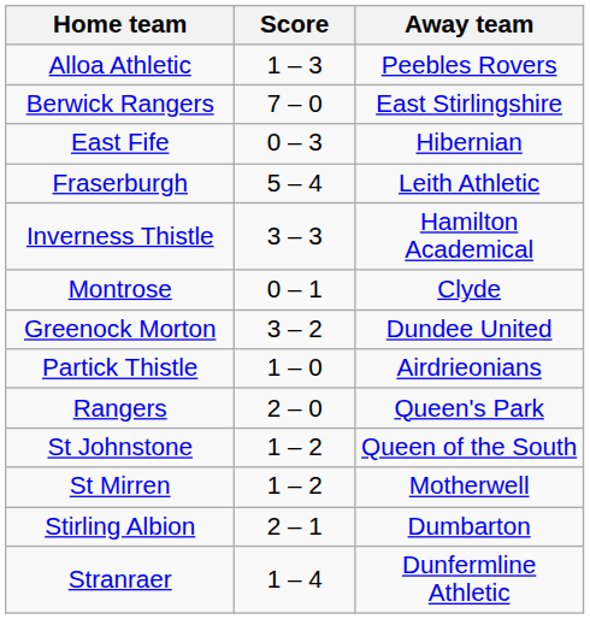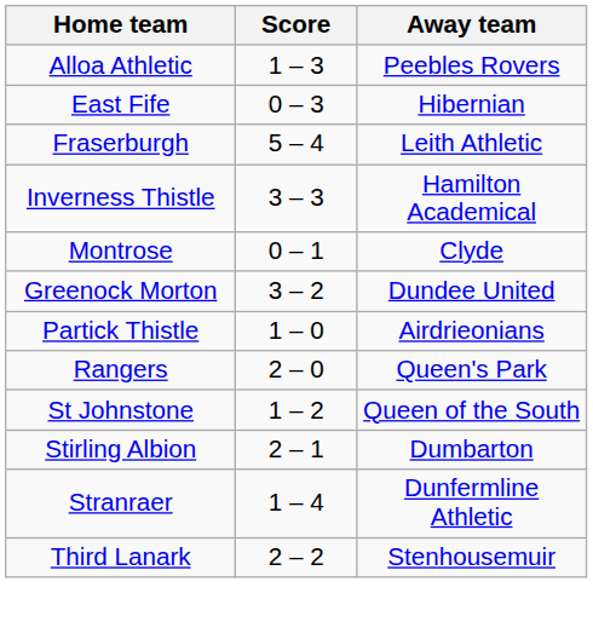 <table class="wikitable" style="text-align: center">
 <tr>
 <th width=140>Home team</th>
 <th width=70>Score</th>
 <th width=140>Away team</th>
 </tr>
 <tr>
 <td><a href='#'>Alloa Athletic</a></td>
 <td>1 – 3</td>
 <td><a href='#'>Peebles Rovers</a></td>
-</tr>
-<tr>
-<td><a href='#'>Berwick Rangers</a></td>
-<td>7 – 0</td>
-<td><a href='#'>East Stirlingshire</a></td>
 </tr>
 <tr>
 <td><a href='#'>East Fife</a></td>
 <td>0 – 3</td>
 <td><a href='#'>Hibernian</a></td>
 </tr>
 <tr>
 <td><a href='#'>Fraserburgh</a></td>
 <td>5 – 4</td>
 <td><a href='#'>Leith Athletic</a></td>
 </tr>
 <tr>
 <td><a href='#'>Inverness Thistle</a></td>
 <td>3 – 3</td>
 <td><a href='#'>Hamilton Academical</a></td>
 </tr>
 <tr>
 <td><a href='#'>Montrose</a></td>
 <td>0 – 1</td>
 <td><a href='#'>Clyde</a></td>
 </tr>
 <tr>
 <td><a href='#'>Greenock Morton</a></td>
 <td>3 – 2</td>
 <td><a href='#'>Dundee United</a></td>
 </tr>
 <tr>
 <td><a href='#'>Partick Thistle</a></td>
 <td>1 – 0</td>
 <td><a href='#'>Airdrieonians</a></td>
 </tr>
 <tr>
 <td><a href='#'>Rangers</a></td>
 <td>2 – 0</td>
 <td><a href='#'>Queen's Park</a></td>
 </tr>
 <tr>
 <td><a href='#'>St Johnstone</a></td>
 <td>1 – 2</td>
 <td><a href='#'>Queen of the South</a></td>
 </tr>
 <tr>
-<td><a href='#'>St Mirren</a></td>
-<td>1 – 2</td>
-<td><a href='#'>Motherwell</a></td>
-</tr>
-<tr>
 <td><a href='#'>Stirling Albion</a></td>
 <td>2 – 1</td>
 <td><a href='#'>Dumbarton</a></td>
 </tr>
 <tr>
 <td><a href='#'>Stranraer</a></td>
 <td>1 – 4</td>
 <td><a href='#'>Dunfermline Athletic</a></td>
 </tr>
+<tr>
+<td><a href='#'>Third Lanark</a></td>
+<td>2 – 2</td>
+<td><a href='#'>Stenhousemuir</a></td>
+</tr>
 </table>
